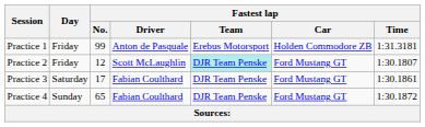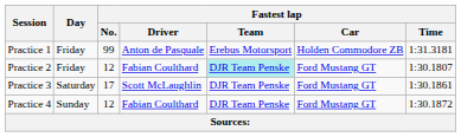 <table class="wikitable" style="font-size: 85%">
 <tr>
 <th rowspan="2">Session</th>
 <th rowspan="2">Day</th>
 <th colspan="5">Fastest lap</th>
 </tr>
 <tr>
 <th>No.</th>
 <th>Driver</th>
 <th>Team</th>
 <th>Car</th>
 <th>Time</th>
 </tr>
 <tr>
 <td>Practice 1</td>
 <td>Friday</td>
 <td align="center">99</td>
 <td> <a href='#'>Anton de Pasquale</a></td>
 <td><a href='#'>Erebus Motorsport</a></td>
 <td><a href='#'>Holden Commodore ZB</a></td>
 <td>1:31.3181</td>
 </tr>
 <tr>
 <td>Practice 2</td>
 <td>Friday</td>
 <td align="center">12</td>
-<td> <a href='#'>Scott McLaughlin</a></td>
+<td> <a href='#'>Fabian Coulthard</a></td>
 <td style="background: paleturquoise;"><a href='#'>DJR Team Penske</a></td>
 <td><a href='#'>Ford Mustang GT</a></td>
 <td>1:30.1807</td>
 </tr>
 <tr>
 <td>Practice 3</td>
 <td>Saturday</td>
 <td align="center">17</td>
-<td> <a href='#'>Fabian Coulthard</a></td>
+<td> <a href='#'>Scott McLaughlin</a></td>
 <td><a href='#'>DJR Team Penske</a></td>
 <td><a href='#'>Ford Mustang GT</a></td>
 <td>1:30.1861</td>
 </tr>
 <tr>
 <td>Practice 4</td>
 <td>Sunday</td>
-<td align="center">65</td>
+<td align="center">12</td>
 <td> <a href='#'>Fabian Coulthard</a></td>
 <td><a href='#'>DJR Team Penske</a></td>
 <td><a href='#'>Ford Mustang GT</a></td>
 <td>1:30.1872</td>
 </tr>
 <tr>
 <th colspan="7">Sources:</th>
 </tr>
 </table>
